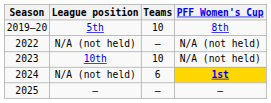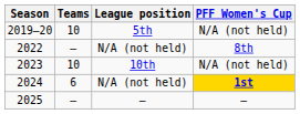 <table class="wikitable" style="text-align:center">
 <tr bgcolor="#efefef">
 <th>Season</th>
+<th>Teams</th>
 <th>League position</th>
-<th>Teams</th>
 <th><a href='#'>PFF Women's Cup</a></th>
 </tr>
 <tr>
 <td>2019–20</td>
+<td>10</td>
 <td><a href='#'>5th</a></td>
-<td>10</td>
+<td>N/A (not held)</td>
+</tr>
+<tr>
+<td>2022</td>
+<td>—</td>
+<td>N/A (not held)</td>
 <td><a href='#'>8th</a></td>
 </tr>
 <tr>
-<td>2022</td>
-<td>N/A (not held)</td>
-<td>—</td>
-<td>N/A (not held)</td>
-</tr>
-<tr>
 <td>2023</td>
+<td>10</td>
 <td><a href='#'>10th</a></td>
-<td>10</td>
 <td>N/A (not held)</td>
 </tr>
 <tr>
 <td>2024</td>
+<td>6</td>
 <td>N/A (not held)</td>
-<td>6</td>
 <td bgcolor=gold><strong><a href='#'>1st</a></strong></td>
 </tr>
 <tr>
 <td>2025</td>
 <td>–</td>
 <td>–</td>
 <td>–</td>
 </tr>
 </table>
